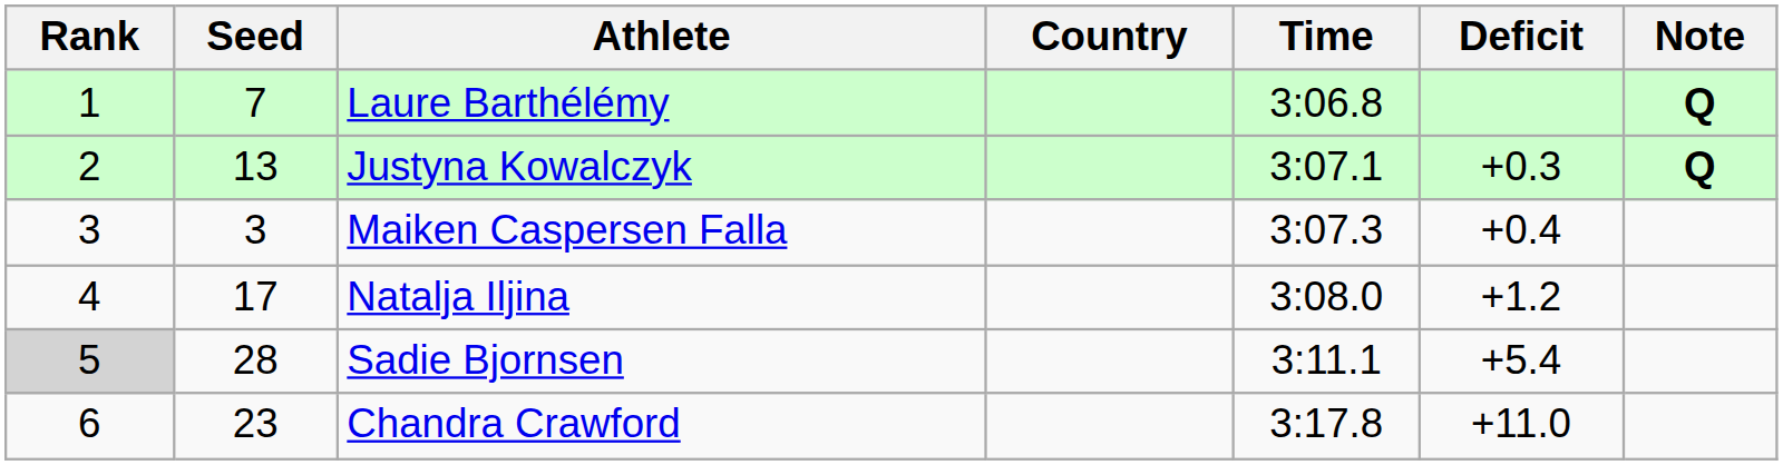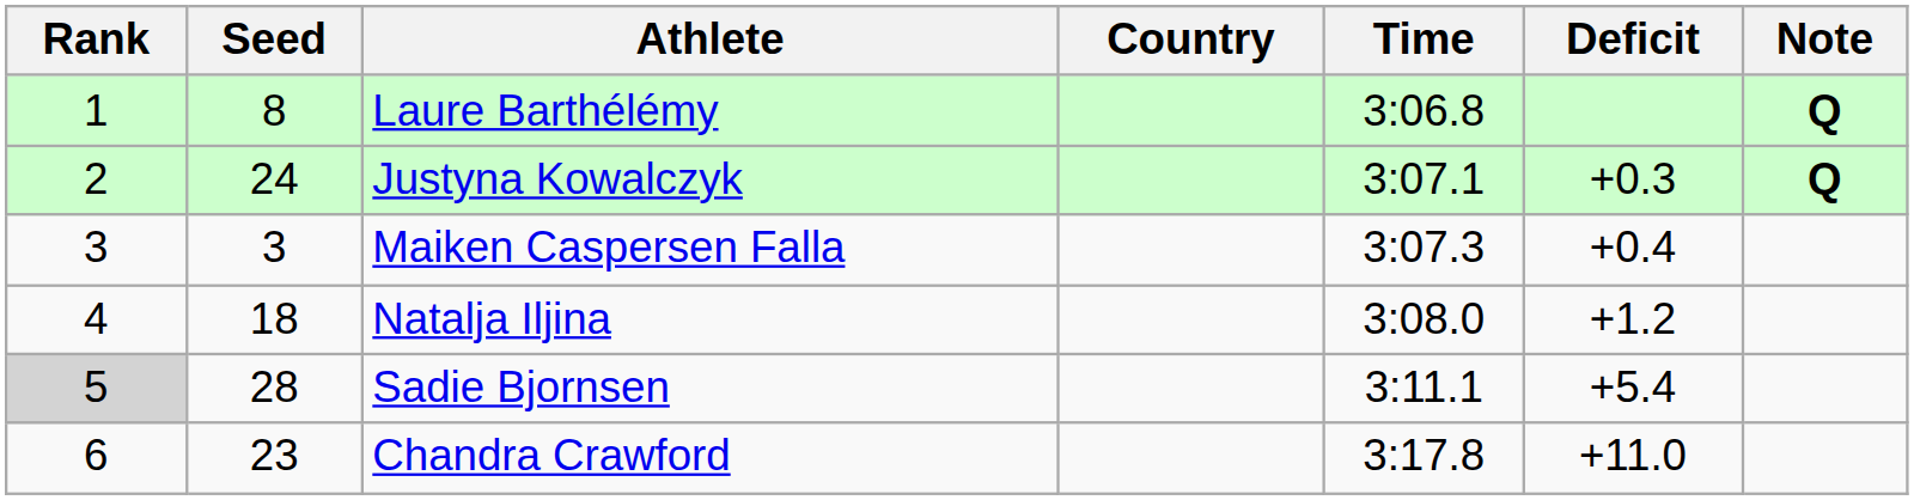 <table class="wikitable sortable" style="text-align:center" width=55%>
 <tr>
 <th>Rank</th>
 <th>Seed</th>
 <th>Athlete</th>
 <th>Country</th>
 <th>Time</th>
 <th>Deficit</th>
 <th>Note</th>
 </tr>
 <tr bgcolor=ccffcc>
 <td>1</td>
-<td>7</td>
+<td>8</td>
 <td align=left><a href='#'>Laure Barthélémy</a></td>
 <td align=left></td>
 <td>3:06.8</td>
 <td></td>
 <td><strong>Q</strong></td>
 </tr>
 <tr bgcolor=ccffcc>
 <td>2</td>
-<td>13</td>
+<td>24</td>
 <td align=left><a href='#'>Justyna Kowalczyk</a></td>
 <td align=left></td>
 <td>3:07.1</td>
 <td>+0.3</td>
 <td><strong>Q</strong></td>
 </tr>
 <tr>
 <td>3</td>
 <td>3</td>
 <td align=left><a href='#'>Maiken Caspersen Falla</a></td>
 <td align=left></td>
 <td>3:07.3</td>
 <td>+0.4</td>
 <td></td>
 </tr>
 <tr>
 <td>4</td>
-<td>17</td>
+<td>18</td>
 <td align=left><a href='#'>Natalja Iljina</a></td>
 <td align=left></td>
 <td>3:08.0</td>
 <td>+1.2</td>
 <td></td>
 </tr>
 <tr>
 <td style="background: lightgrey;">5</td>
 <td>28</td>
 <td align=left><a href='#'>Sadie Bjornsen</a></td>
 <td align=left></td>
 <td>3:11.1</td>
 <td>+5.4</td>
 <td></td>
 </tr>
 <tr>
 <td>6</td>
 <td>23</td>
 <td align=left><a href='#'>Chandra Crawford</a></td>
 <td align=left></td>
 <td>3:17.8</td>
 <td>+11.0</td>
 <td></td>
 </tr>
 </table>
